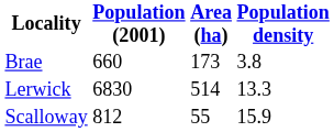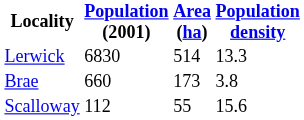 <table>
 <tr>
 <th>Locality</th>
 <th><a href='#'>Population</a><br>(2001)</th>
 <th><a href='#'>Area</a><br>(<a href='#'>ha</a>)</th>
 <th><a href='#'>Population<br>density</a></th>
 </tr>
 <tr>
+<td><a href='#'>Lerwick</a></td>
+<td>6830</td>
+<td>514</td>
+<td>13.3</td>
+</tr>
+<tr>
 <td><a href='#'>Brae</a></td>
 <td>660</td>
 <td>173</td>
 <td>3.8</td>
 </tr>
 <tr>
-<td><a href='#'>Lerwick</a></td>
-<td>6830</td>
-<td>514</td>
-<td>13.3</td>
-</tr>
-<tr>
 <td><a href='#'>Scalloway</a></td>
-<td>812</td>
+<td>112</td>
 <td>55</td>
-<td>15.9</td>
+<td>15.6</td>
 </tr>
 <tr>
 </tr>
 </table>
